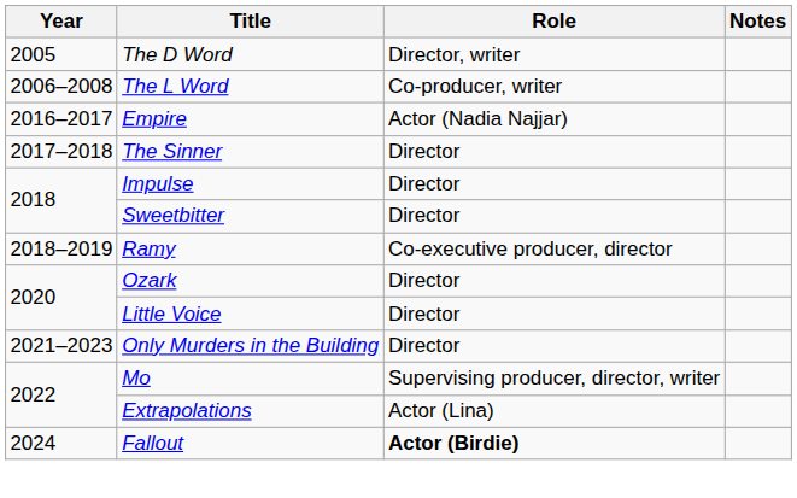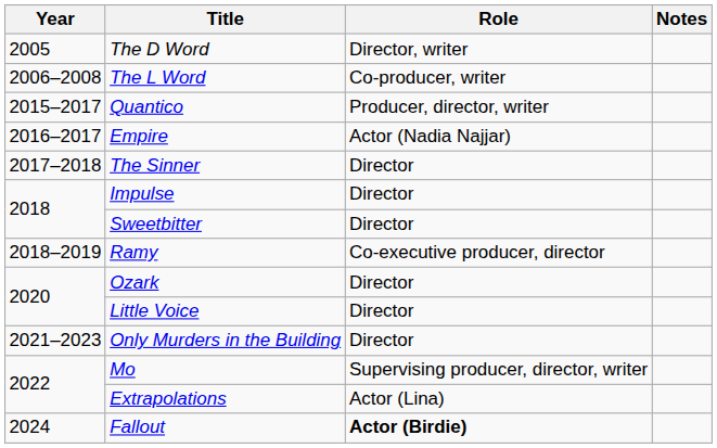 <table class="wikitable">
 <tr>
 <th>Year</th>
 <th>Title</th>
 <th>Role</th>
 <th>Notes</th>
 </tr>
 <tr>
 <td>2005</td>
 <td><em>The D Word</em></td>
 <td>Director, writer</td>
 <td></td>
 </tr>
 <tr>
 <td>2006–2008</td>
 <td><em><a href='#'>The L Word</a></em></td>
 <td>Co-producer, writer</td>
+<td></td>
+</tr>
+<tr>
+<td>2015–2017</td>
+<td><em><a href='#'>Quantico</a></em></td>
+<td>Producer, director, writer</td>
 <td></td>
 </tr>
 <tr>
 <td>2016–2017</td>
 <td><em><a href='#'>Empire</a></em></td>
 <td>Actor (Nadia Najjar)</td>
 <td></td>
 </tr>
 <tr>
 <td>2017–2018</td>
 <td><em><a href='#'>The Sinner</a></em></td>
 <td>Director</td>
 <td></td>
 </tr>
 <tr>
 <td rowspan="2">2018</td>
 <td><em><a href='#'>Impulse</a></em></td>
 <td>Director</td>
 <td></td>
 </tr>
 <tr>
 <td><em><a href='#'>Sweetbitter</a></em></td>
 <td>Director</td>
 <td></td>
 </tr>
 <tr>
 <td>2018–2019</td>
 <td><em><a href='#'>Ramy</a></em></td>
 <td>Co-executive producer, director</td>
 <td></td>
 </tr>
 <tr>
 <td rowspan="2">2020</td>
 <td><em><a href='#'>Ozark</a></em></td>
 <td>Director</td>
 <td></td>
 </tr>
 <tr>
 <td><em><a href='#'>Little Voice</a></em></td>
 <td>Director</td>
 <td></td>
 </tr>
 <tr>
 <td>2021–2023</td>
 <td><em><a href='#'>Only Murders in the Building</a></em></td>
 <td>Director</td>
 <td></td>
 </tr>
 <tr>
 <td rowspan="2">2022</td>
 <td><em><a href='#'>Mo</a></em></td>
 <td>Supervising producer, director, writer</td>
 <td></td>
 </tr>
 <tr>
 <td><em><a href='#'>Extrapolations</a></em></td>
 <td>Actor (Lina)</td>
 <td></td>
 </tr>
 <tr>
 <td>2024</td>
 <td><em><a href='#'>Fallout</a></em></td>
 <td><strong>Actor (Birdie)</strong></td>
 <td></td>
 </tr>
 </table>
